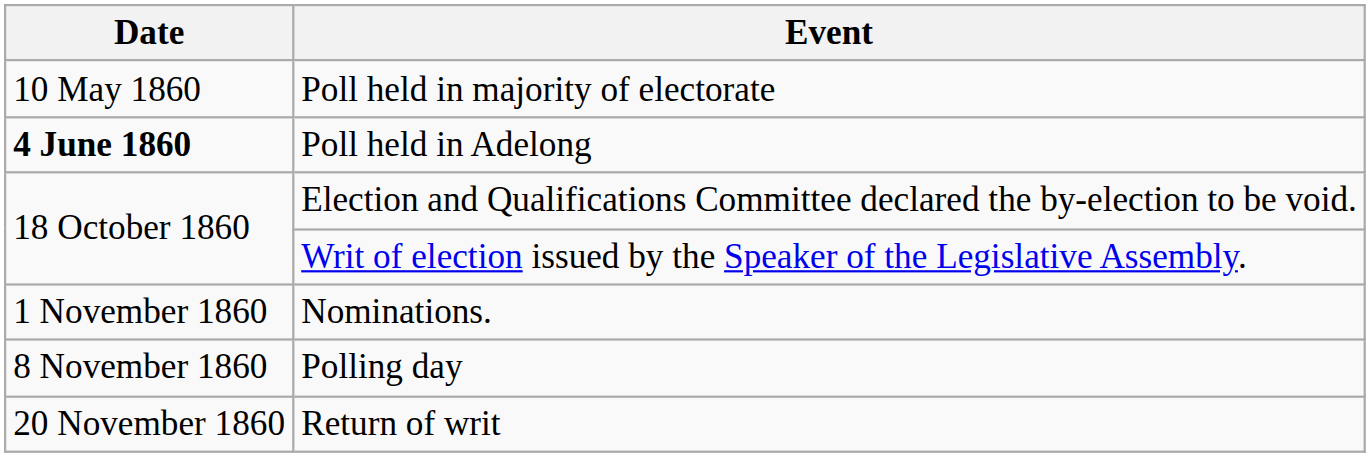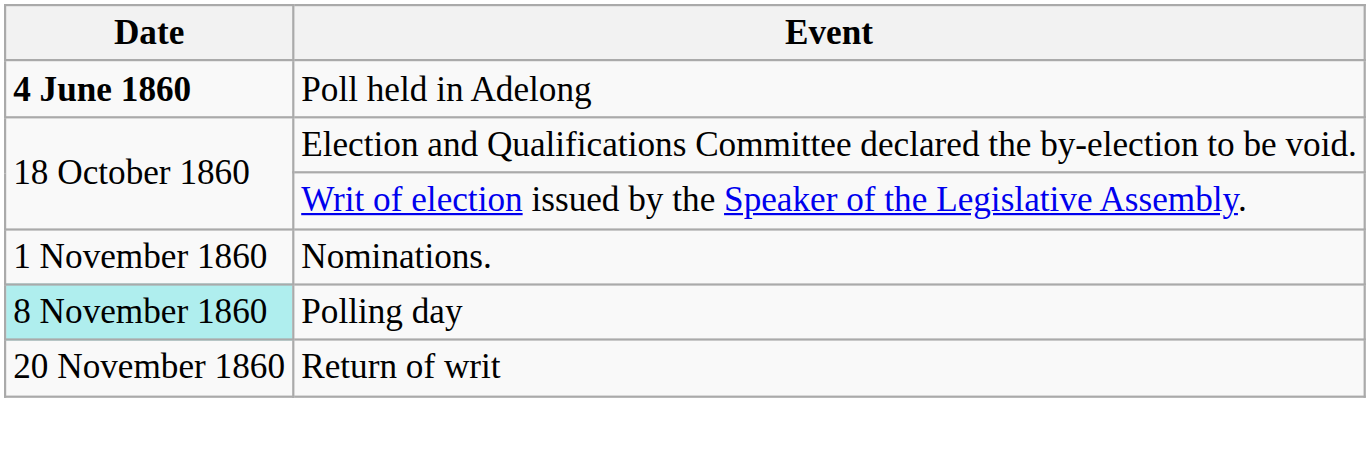 <table class="wikitable">
 <tr>
 <th>Date</th>
 <th>Event</th>
-</tr>
-<tr>
-<td>10 May 1860</td>
-<td>Poll held in majority of electorate</td>
 </tr>
 <tr>
 <td><strong>4 June 1860</strong></td>
 <td>Poll held in Adelong</td>
 </tr>
 <tr>
 <td rowspan="2">18 October 1860</td>
 <td>Election and Qualifications Committee declared the by-election to be void.</td>
 </tr>
 <tr>
 <td><a href='#'>Writ of election</a> issued by the <a href='#'>Speaker of the Legislative Assembly</a>.</td>
 </tr>
 <tr>
 <td>1 November 1860</td>
 <td>Nominations.</td>
 </tr>
 <tr>
-<td>8 November 1860</td>
+<td style="background: paleturquoise;">8 November 1860</td>
 <td>Polling day</td>
 </tr>
 <tr>
 <td>20 November 1860</td>
 <td>Return of writ</td>
 </tr>
 </table>
